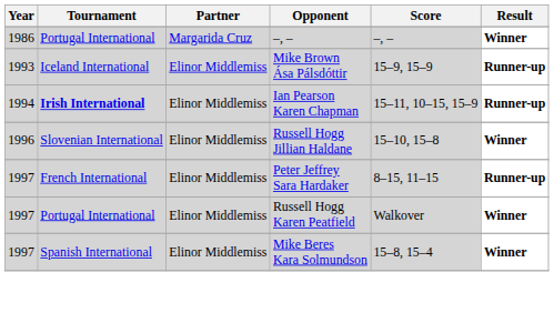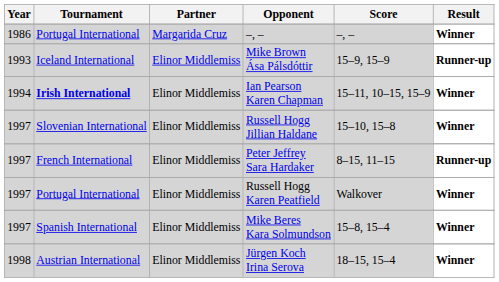 <table class="sortable wikitable" style="font-size:90%;">
 <tr>
 <th>Year</th>
 <th>Tournament</th>
 <th>Partner</th>
 <th>Opponent</th>
 <th>Score</th>
 <th>Result</th>
 </tr>
 <tr>
 </tr>
 <tr style="background:#D5D5D5">
 <td align="center">1986</td>
 <td align="left"><a href='#'>Portugal International</a></td>
 <td align="left"> <a href='#'>Margarida Cruz</a></td>
 <td align="left">–, –</td>
 <td align="left">–, –</td>
 <td style="text-align:left; background:white"> <strong>Winner</strong></td>
 </tr>
 <tr>
 </tr>
 <tr style="background:#D5D5D5">
 <td align="center">1993</td>
 <td align="left"><a href='#'>Iceland International</a></td>
 <td align="left"> <a href='#'>Elinor Middlemiss</a></td>
 <td align="left"> <a href='#'>Mike Brown</a> <br>  <a href='#'>Ása Pálsdóttir</a></td>
 <td align="left">15–9, 15–9</td>
 <td style="text-align:left; background:white"> <strong>Runner-up</strong></td>
 </tr>
 <tr>
 </tr>
 <tr style="background:#D5D5D5">
 <td align="center">1994</td>
 <td align="left"><strong><a href='#'>Irish International</a></strong></td>
 <td align="left"> Elinor Middlemiss</td>
 <td align="left"> <a href='#'>Ian Pearson</a> <br>  <a href='#'>Karen Chapman</a></td>
 <td align="left">15–11, 10–15, 15–9</td>
-<td style="text-align:left; background:white"> <strong>Runner-up</strong></td>
+<td style="text-align:left; background:white"> <strong>Winner</strong></td>
 </tr>
 <tr>
 </tr>
 <tr style="background:#D5D5D5">
-<td align="center">1996</td>
+<td align="center">1997</td>
 <td align="left"><a href='#'>Slovenian International</a></td>
 <td align="left"> Elinor Middlemiss</td>
 <td align="left"> <a href='#'>Russell Hogg</a> <br>  <a href='#'>Jillian Haldane</a></td>
 <td align="left">15–10, 15–8</td>
 <td style="text-align:left; background:white"> <strong>Winner</strong></td>
 </tr>
 <tr>
 </tr>
 <tr style="background:#D5D5D5">
 <td align="center">1997</td>
 <td align="left"><a href='#'>French International</a></td>
 <td align="left"> Elinor Middlemiss</td>
 <td align="left"> <a href='#'>Peter Jeffrey</a> <br>  <a href='#'>Sara Hardaker</a></td>
 <td align="left">8–15, 11–15</td>
 <td style="text-align:left; background:white"> <strong>Runner-up</strong></td>
 </tr>
 <tr>
 </tr>
 <tr style="background:#D5D5D5">
 <td align="center">1997</td>
 <td align="left"><a href='#'>Portugal International</a></td>
 <td align="left"> Elinor Middlemiss</td>
 <td align="left"> Russell Hogg <br>  <a href='#'>Karen Peatfield</a></td>
 <td align="left">Walkover</td>
 <td style="text-align:left; background:white"> <strong>Winner</strong></td>
 </tr>
 <tr>
 </tr>
 <tr style="background:#D5D5D5">
 <td align="center">1997</td>
 <td align="left"><a href='#'>Spanish International</a></td>
 <td align="left"> Elinor Middlemiss</td>
 <td align="left"> <a href='#'>Mike Beres</a> <br>  <a href='#'>Kara Solmundson</a></td>
 <td align="left">15–8, 15–4</td>
 <td style="text-align:left; background:white"> <strong>Winner</strong></td>
 </tr>
 <tr>
 </tr>
+<tr style="background:#D5D5D5">
+<td align="center">1998</td>
+<td align="left"><a href='#'>Austrian International</a></td>
+<td align="left"> Elinor Middlemiss</td>
+<td align="left"> <a href='#'>Jürgen Koch</a> <br>  <a href='#'>Irina Serova</a></td>
+<td align="left">18–15, 15–4</td>
+<td style="text-align:left; background:white"> <strong>Winner</strong></td>
+</tr>
 </table>
